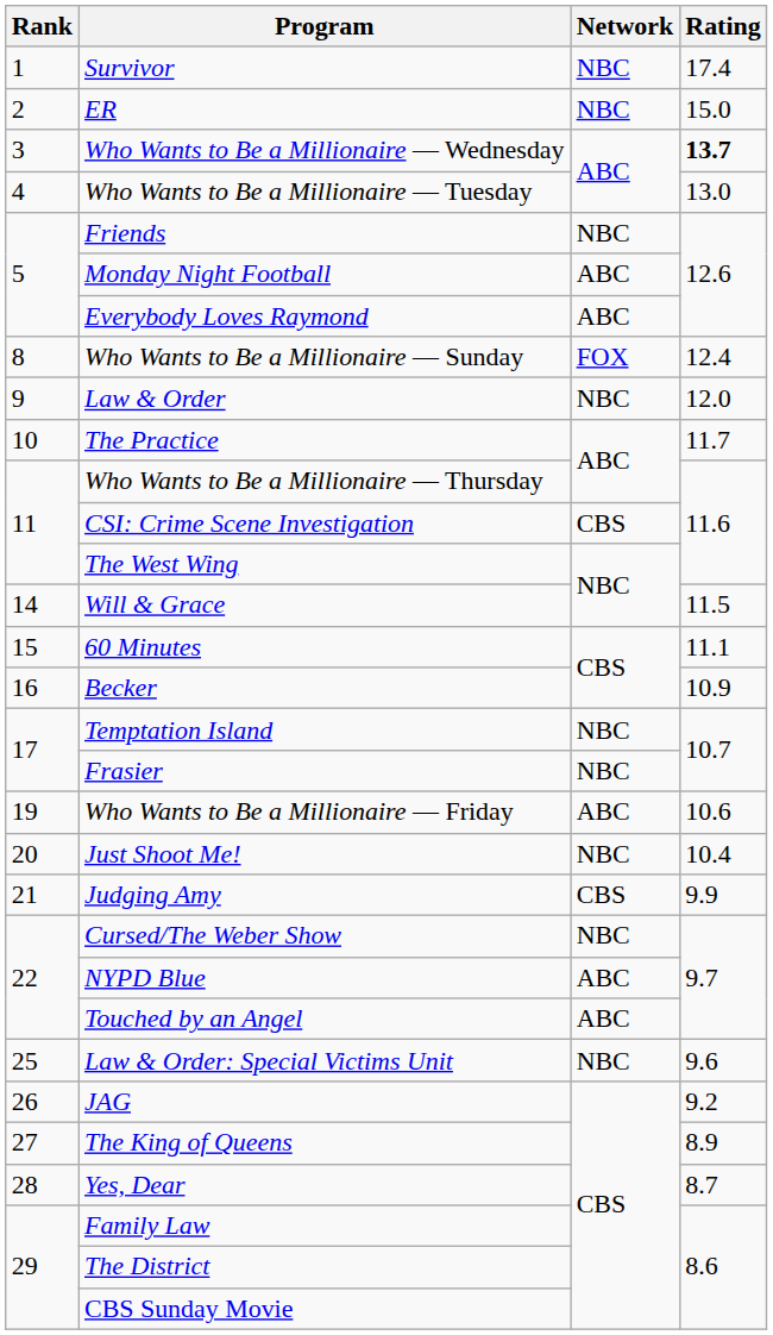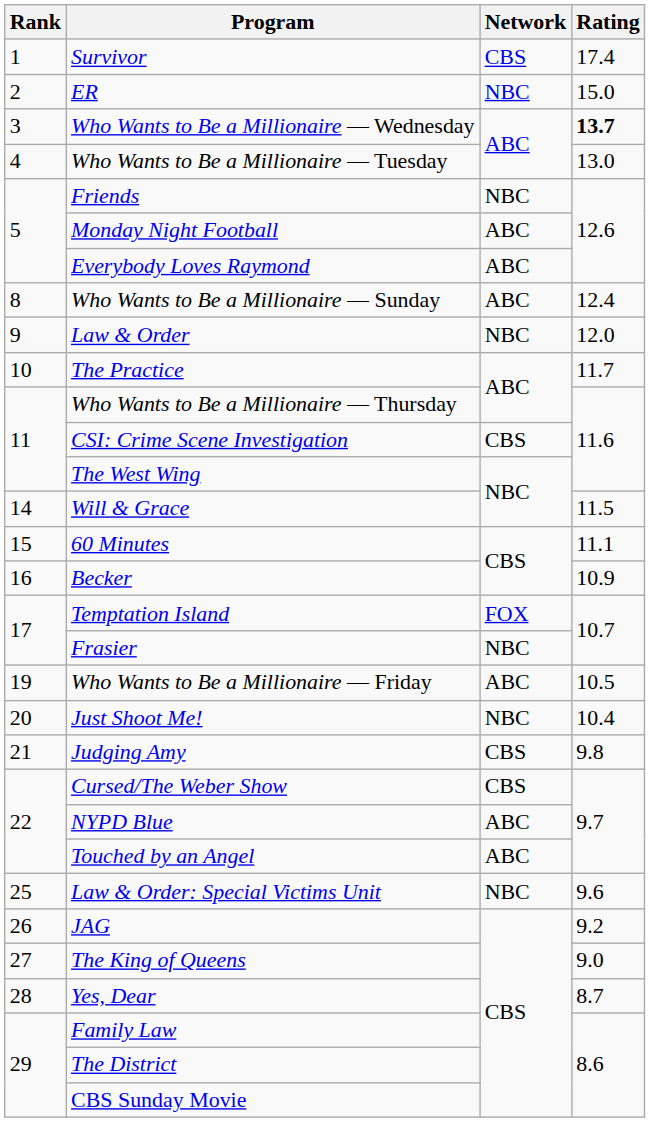 <table class="wikitable">
 <tr>
 <th>Rank</th>
 <th>Program</th>
 <th>Network</th>
 <th>Rating</th>
 </tr>
 <tr>
 <td>1</td>
 <td><em><a href='#'>Survivor</a></em></td>
-<td><a href='#'>NBC</a></td>
+<td><a href='#'>CBS</a></td>
 <td>17.4</td>
 </tr>
 <tr>
 <td>2</td>
 <td><em><a href='#'>ER</a></em></td>
 <td><a href='#'>NBC</a></td>
 <td>15.0</td>
 </tr>
 <tr>
 <td>3</td>
 <td><em><a href='#'>Who Wants to Be a Millionaire</a></em> — Wednesday</td>
 <td rowspan="2"><a href='#'>ABC</a></td>
 <td><strong>13.7</strong></td>
 </tr>
 <tr>
 <td>4</td>
 <td><em>Who Wants to Be a Millionaire</em> — Tuesday</td>
 <td>13.0</td>
 </tr>
 <tr>
 <td rowspan="3">5</td>
 <td><em><a href='#'>Friends</a></em></td>
 <td>NBC</td>
 <td rowspan="3">12.6</td>
 </tr>
 <tr>
 <td><em><a href='#'>Monday Night Football</a></em></td>
 <td>ABC</td>
 </tr>
 <tr>
 <td><em><a href='#'>Everybody Loves Raymond</a></em></td>
 <td>ABC</td>
 </tr>
 <tr>
 <td>8</td>
 <td><em>Who Wants to Be a Millionaire</em> — Sunday</td>
-<td><a href='#'>FOX</a></td>
+<td>ABC</td>
 <td>12.4</td>
 </tr>
 <tr>
 <td>9</td>
 <td><em><a href='#'>Law & Order</a></em></td>
 <td>NBC</td>
 <td>12.0</td>
 </tr>
 <tr>
 <td>10</td>
 <td><em><a href='#'>The Practice</a></em></td>
 <td rowspan="2">ABC</td>
 <td>11.7</td>
 </tr>
 <tr>
 <td rowspan="3">11</td>
 <td><em>Who Wants to Be a Millionaire</em> — Thursday</td>
 <td rowspan="3">11.6</td>
 </tr>
 <tr>
 <td><em><a href='#'>CSI: Crime Scene Investigation</a></em></td>
 <td>CBS</td>
 </tr>
 <tr>
 <td><em><a href='#'>The West Wing</a></em></td>
 <td rowspan="2">NBC</td>
 </tr>
 <tr>
 <td>14</td>
 <td><em><a href='#'>Will & Grace</a></em></td>
 <td>11.5</td>
 </tr>
 <tr>
 <td>15</td>
 <td><em><a href='#'>60 Minutes</a></em></td>
 <td rowspan="2">CBS</td>
 <td>11.1</td>
 </tr>
 <tr>
 <td>16</td>
 <td><em><a href='#'>Becker</a></em></td>
 <td>10.9</td>
 </tr>
 <tr>
 <td rowspan="2">17</td>
 <td><em><a href='#'>Temptation Island</a></em></td>
-<td>NBC</td>
+<td><a href='#'>FOX</a></td>
 <td rowspan="2">10.7</td>
 </tr>
 <tr>
 <td><em><a href='#'>Frasier</a></em></td>
 <td>NBC</td>
 </tr>
 <tr>
 <td>19</td>
 <td><em>Who Wants to Be a Millionaire</em> — Friday</td>
 <td>ABC</td>
-<td>10.6</td>
+<td>10.5</td>
 </tr>
 <tr>
 <td>20</td>
 <td><em><a href='#'>Just Shoot Me!</a></em></td>
 <td>NBC</td>
 <td>10.4</td>
 </tr>
 <tr>
 <td>21</td>
 <td><em><a href='#'>Judging Amy</a></em></td>
 <td>CBS</td>
-<td>9.9</td>
+<td>9.8</td>
 </tr>
 <tr>
 <td rowspan="3">22</td>
 <td><em><a href='#'>Cursed/The Weber Show</a></em></td>
-<td>NBC</td>
+<td>CBS</td>
 <td rowspan="3">9.7</td>
 </tr>
 <tr>
 <td><em><a href='#'>NYPD Blue</a></em></td>
 <td>ABC</td>
 </tr>
 <tr>
 <td><em><a href='#'>Touched by an Angel</a></em></td>
 <td>ABC</td>
 </tr>
 <tr>
 <td>25</td>
 <td><em><a href='#'>Law & Order: Special Victims Unit</a></em></td>
 <td>NBC</td>
 <td>9.6</td>
 </tr>
 <tr>
 <td>26</td>
 <td><em><a href='#'>JAG</a></em></td>
 <td rowspan="6">CBS</td>
 <td>9.2</td>
 </tr>
 <tr>
 <td>27</td>
 <td><em><a href='#'>The King of Queens</a></em></td>
-<td>8.9</td>
+<td>9.0</td>
 </tr>
 <tr>
 <td>28</td>
 <td><em><a href='#'>Yes, Dear</a></em></td>
 <td>8.7</td>
 </tr>
 <tr>
 <td rowspan="3">29</td>
 <td><em><a href='#'>Family Law</a></em></td>
 <td rowspan="3">8.6</td>
 </tr>
 <tr>
 <td><em><a href='#'>The District</a></em></td>
 </tr>
 <tr>
 <td><a href='#'>CBS Sunday Movie</a></td>
 </tr>
 </table>
